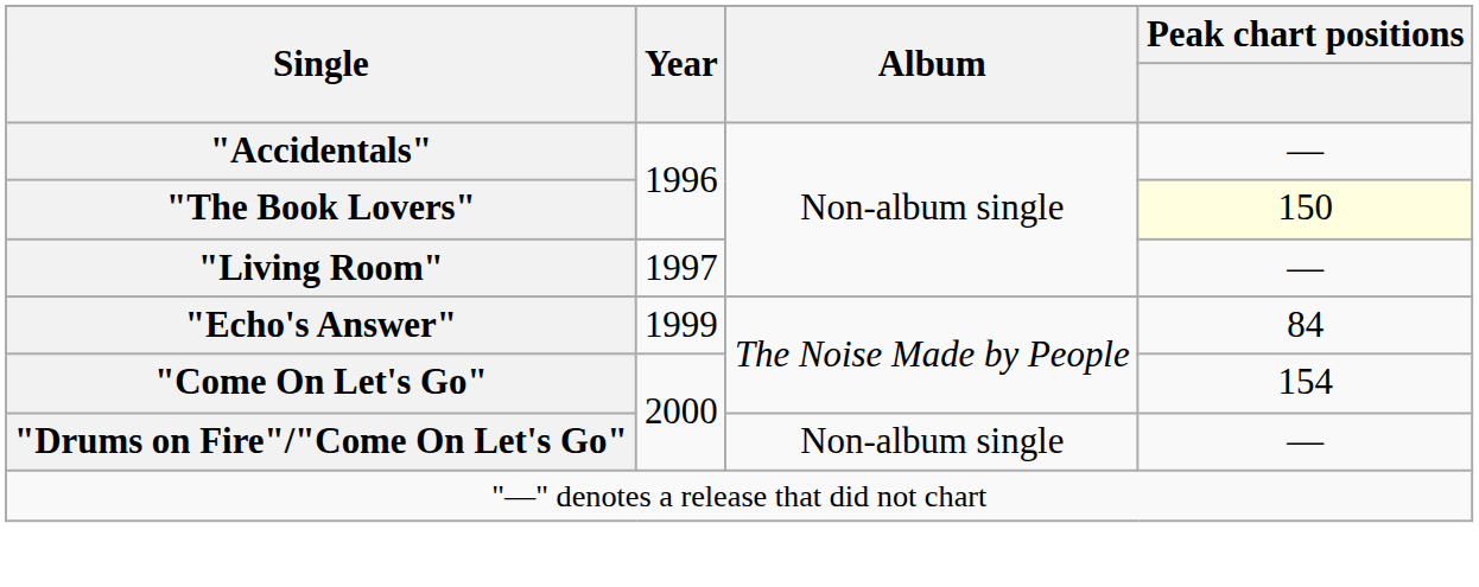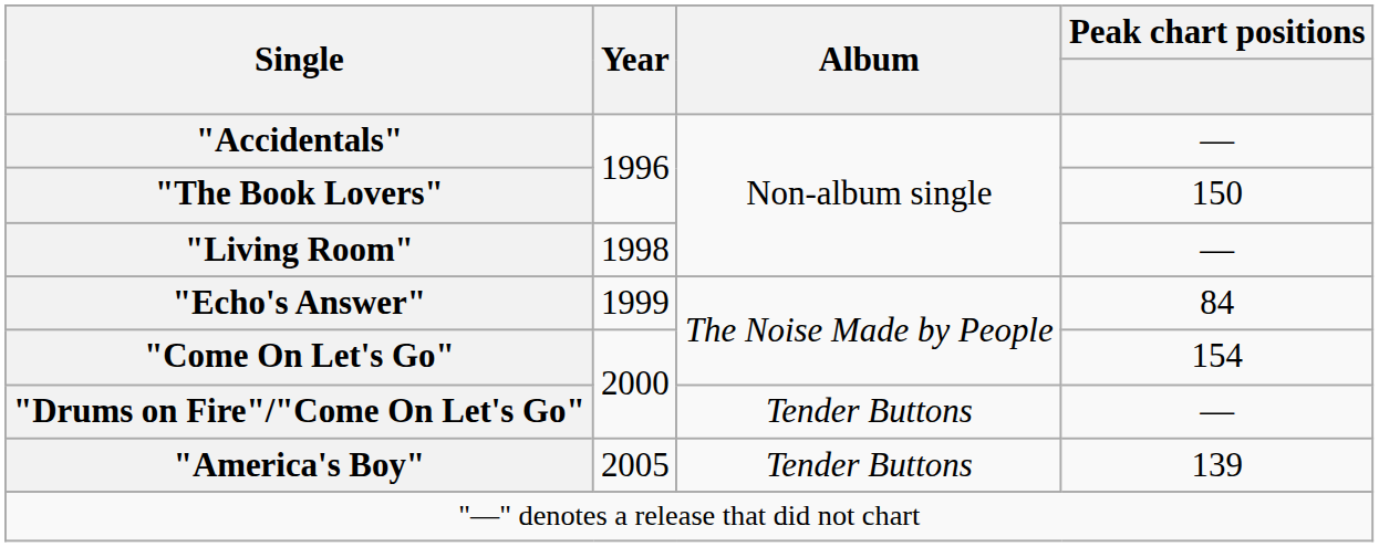 <table class="wikitable plainrowheaders" style="text-align:center">
 <tr>
 <th scope="col" rowspan="2">Single</th>
 <th scope="col" rowspan="2">Year</th>
 <th scope="col" rowspan="2">Album</th>
 <th scope="col" colspan="1">Peak chart positions</th>
 </tr>
 <tr>
 <th scope="col"><br></th>
 </tr>
 <tr>
 <th scope="row">"Accidentals"</th>
 <td rowspan="2">1996</td>
 <td rowspan="3">Non-album single</td>
 <td>—</td>
 </tr>
 <tr>
 <th scope="row">"The Book Lovers"</th>
-<td style="background: lightyellow;">150</td>
+<td>150</td>
 </tr>
 <tr>
 <th scope="row">"Living Room"</th>
-<td>1997</td>
+<td>1998</td>
 <td>—</td>
 </tr>
 <tr>
 <th scope="row">"Echo's Answer"</th>
 <td>1999</td>
 <td rowspan="2"><em>The Noise Made by People</em></td>
 <td>84</td>
 </tr>
 <tr>
 <th scope="row">"Come On Let's Go"</th>
 <td rowspan="2">2000</td>
 <td>154</td>
 </tr>
 <tr>
 <th scope="row">"Drums on Fire"/"Come On Let's Go"</th>
-<td>Non-album single</td>
+<td><em>Tender Buttons</em></td>
 <td>—</td>
+</tr>
+<tr>
+<th scope="row">"America's Boy"</th>
+<td>2005</td>
+<td><em>Tender Buttons</em></td>
+<td>139</td>
 </tr>
 <tr>
 <td colspan="4" style="font-size:85%">"—" denotes a release that did not chart</td>
 </tr>
 </table>
